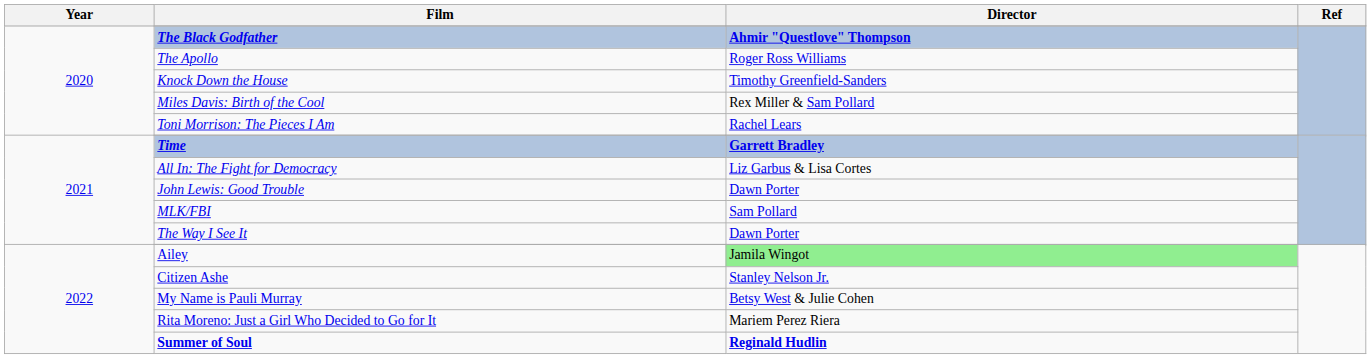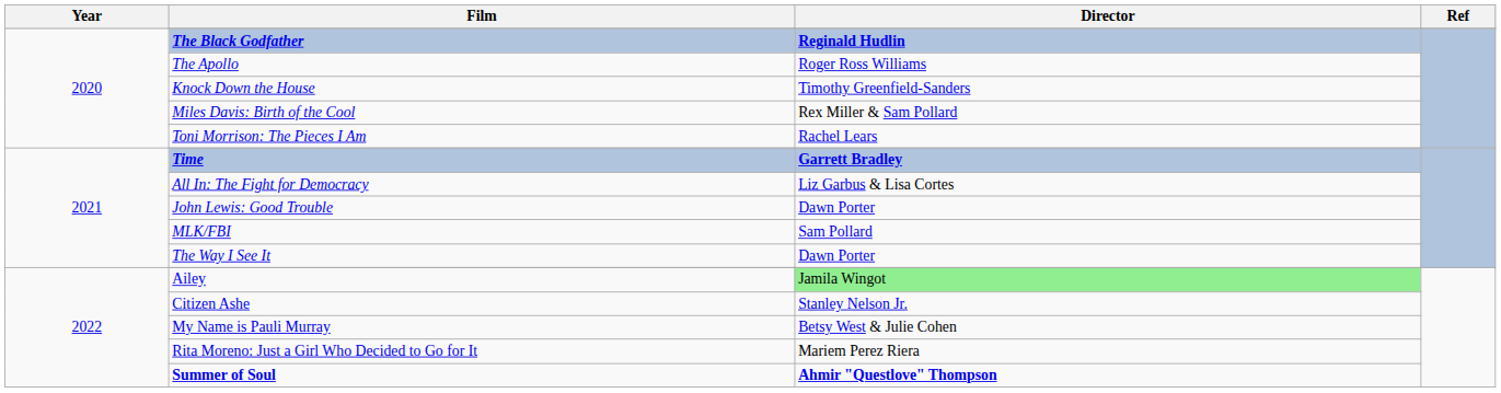 <table class="wikitable" style="width:100%;">
 <tr style="background:#bebebe;">
 <th style="width:11%;">Year</th>
 <th style="width:42%;">Film</th>
 <th style="width:42%;">Director</th>
 <th style="width:5%;">Ref</th>
 </tr>
 <tr>
 <td rowspan="6" align="center"><a href='#'>2020</a></td>
 </tr>
 <tr style="background:#B0C4DE">
 <td><strong><em><a href='#'>The Black Godfather</a></em></strong></td>
-<td><strong><a href='#'>Ahmir "Questlove" Thompson</a></strong></td>
+<td><strong><a href='#'>Reginald Hudlin</a></strong></td>
 <td rowspan="6" align="center"></td>
 </tr>
 <tr>
 <td><em><a href='#'>The Apollo</a></em></td>
 <td><a href='#'>Roger Ross Williams</a></td>
 </tr>
 <tr>
 <td><em><a href='#'>Knock Down the House</a></em></td>
 <td><a href='#'>Timothy Greenfield-Sanders</a></td>
 </tr>
 <tr>
 <td><em><a href='#'>Miles Davis: Birth of the Cool</a></em></td>
 <td>Rex Miller & <a href='#'>Sam Pollard</a></td>
 </tr>
 <tr>
 <td><em><a href='#'>Toni Morrison: The Pieces I Am</a></em></td>
 <td><a href='#'>Rachel Lears</a></td>
 </tr>
 <tr>
 <td rowspan="6" align="center"><a href='#'>2021</a></td>
 </tr>
 <tr style="background:#B0C4DE">
 <td><strong><em><a href='#'>Time</a></em></strong></td>
 <td><strong><a href='#'>Garrett Bradley</a></strong></td>
 <td rowspan="6" align="center"></td>
 </tr>
 <tr>
 <td><em><a href='#'>All In: The Fight for Democracy</a></em></td>
 <td><a href='#'>Liz Garbus</a> & Lisa Cortes</td>
 </tr>
 <tr>
 <td><em><a href='#'>John Lewis: Good Trouble</a></em></td>
 <td><a href='#'>Dawn Porter</a></td>
 </tr>
 <tr>
 <td><em><a href='#'>MLK/FBI</a></em></td>
 <td><a href='#'>Sam Pollard</a></td>
 </tr>
 <tr>
 <td><em><a href='#'>The Way I See It</a></em></td>
 <td><a href='#'>Dawn Porter</a></td>
 </tr>
 <tr>
 <td rowspan="6" align="center"><a href='#'>2022</a></td>
 </tr>
 <tr>
 <td><a href='#'>Ailey</a></td>
 <td style="background: lightgreen;">Jamila Wingot</td>
 <td rowspan="5" align="center"></td>
 </tr>
 <tr>
 <td><a href='#'>Citizen Ashe</a></td>
 <td><a href='#'>Stanley Nelson Jr.</a></td>
 </tr>
 <tr>
 <td><a href='#'>My Name is Pauli Murray</a></td>
 <td><a href='#'>Betsy West</a> & Julie Cohen</td>
 </tr>
 <tr>
 <td><a href='#'>Rita Moreno: Just a Girl Who Decided to Go for It</a></td>
 <td>Mariem Perez Riera</td>
 </tr>
 <tr>
 <td><strong><a href='#'>Summer of Soul</a></strong></td>
-<td><strong><a href='#'>Reginald Hudlin</a></strong></td>
+<td><strong><a href='#'>Ahmir "Questlove" Thompson</a></strong></td>
 </tr>
 </table>
